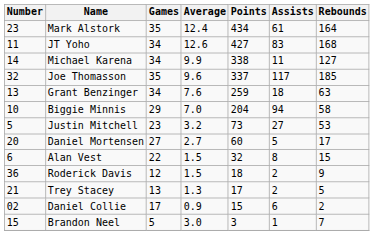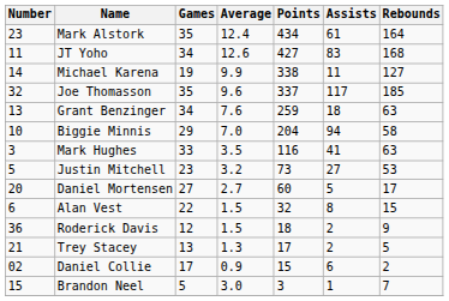 <table class="wikitable" style="font-size: 95%;">
 <tr>
 <th>Number</th>
 <th>Name</th>
 <th>Games</th>
 <th>Average</th>
 <th>Points</th>
 <th>Assists</th>
 <th>Rebounds</th>
 </tr>
 <tr>
 <td>23</td>
 <td>Mark Alstork</td>
 <td>35</td>
 <td>12.4</td>
 <td>434</td>
 <td>61</td>
 <td>164</td>
 </tr>
 <tr>
 <td>11</td>
 <td>JT Yoho</td>
 <td>34</td>
 <td>12.6</td>
 <td>427</td>
 <td>83</td>
 <td>168</td>
 </tr>
 <tr>
 <td>14</td>
 <td>Michael Karena</td>
-<td>34</td>
+<td>19</td>
 <td>9.9</td>
 <td>338</td>
 <td>11</td>
 <td>127</td>
 </tr>
 <tr>
 <td>32</td>
 <td>Joe Thomasson</td>
 <td>35</td>
 <td>9.6</td>
 <td>337</td>
 <td>117</td>
 <td>185</td>
 </tr>
 <tr>
 <td>13</td>
 <td>Grant Benzinger</td>
 <td>34</td>
 <td>7.6</td>
 <td>259</td>
 <td>18</td>
 <td>63</td>
 </tr>
 <tr>
 <td>10</td>
 <td>Biggie Minnis</td>
 <td>29</td>
 <td>7.0</td>
 <td>204</td>
 <td>94</td>
 <td>58</td>
+</tr>
+<tr>
+<td>3</td>
+<td>Mark Hughes</td>
+<td>33</td>
+<td>3.5</td>
+<td>116</td>
+<td>41</td>
+<td>63</td>
 </tr>
 <tr>
 <td>5</td>
 <td>Justin Mitchell</td>
 <td>23</td>
 <td>3.2</td>
 <td>73</td>
 <td>27</td>
 <td>53</td>
 </tr>
 <tr>
 <td>20</td>
 <td>Daniel Mortensen</td>
 <td>27</td>
 <td>2.7</td>
 <td>60</td>
 <td>5</td>
 <td>17</td>
 </tr>
 <tr>
 <td>6</td>
 <td>Alan Vest</td>
 <td>22</td>
 <td>1.5</td>
 <td>32</td>
 <td>8</td>
 <td>15</td>
 </tr>
 <tr>
 <td>36</td>
 <td>Roderick Davis</td>
 <td>12</td>
 <td>1.5</td>
 <td>18</td>
 <td>2</td>
 <td>9</td>
 </tr>
 <tr>
 <td>21</td>
 <td>Trey Stacey</td>
 <td>13</td>
 <td>1.3</td>
 <td>17</td>
 <td>2</td>
 <td>5</td>
 </tr>
 <tr>
 <td>02</td>
 <td>Daniel Collie</td>
 <td>17</td>
 <td>0.9</td>
 <td>15</td>
 <td>6</td>
 <td>2</td>
 </tr>
 <tr>
 <td>15</td>
 <td>Brandon Neel</td>
 <td>5</td>
 <td>3.0</td>
 <td>3</td>
 <td>1</td>
 <td>7</td>
 </tr>
 <tr>
 </tr>
 </table>
